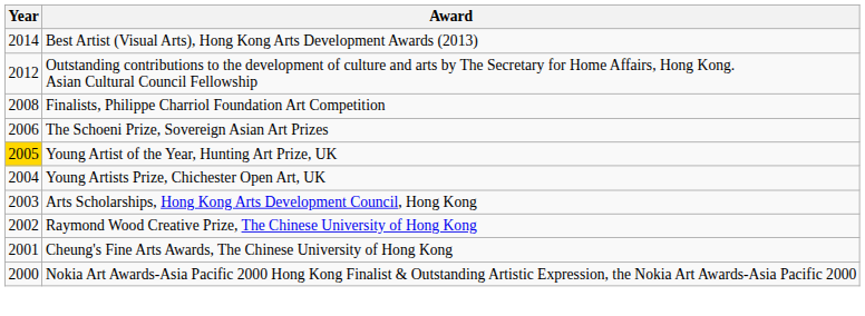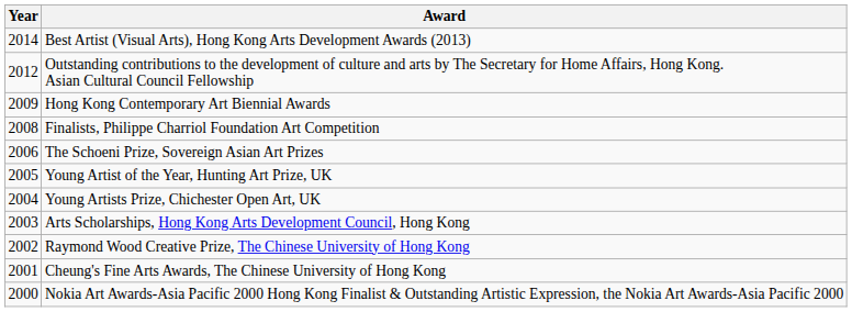 <table class="wikitable">
 <tr>
 <th>Year</th>
 <th>Award</th>
 </tr>
 <tr>
 <td>2014</td>
 <td>Best Artist (Visual Arts), Hong Kong Arts Development Awards (2013)</td>
 </tr>
 <tr>
 <td>2012</td>
 <td>Outstanding contributions to the development of culture and arts by The Secretary for Home Affairs, Hong Kong.<br>Asian Cultural Council Fellowship</td>
 </tr>
 <tr>
+<td>2009</td>
+<td>Hong Kong Contemporary Art Biennial Awards</td>
+</tr>
+<tr>
 <td>2008</td>
 <td>Finalists, Philippe Charriol Foundation Art Competition</td>
 </tr>
 <tr>
 <td>2006</td>
 <td>The Schoeni Prize, Sovereign Asian Art Prizes</td>
 </tr>
 <tr>
-<td style="background: gold;">2005</td>
+<td>2005</td>
 <td>Young Artist of the Year, Hunting Art Prize, UK</td>
 </tr>
 <tr>
 <td>2004</td>
 <td>Young Artists Prize, Chichester Open Art, UK</td>
 </tr>
 <tr>
 <td>2003</td>
 <td>Arts Scholarships, <a href='#'>Hong Kong Arts Development Council</a>, Hong Kong</td>
 </tr>
 <tr>
 <td>2002</td>
 <td>Raymond Wood Creative Prize, <a href='#'>The Chinese University of Hong Kong</a></td>
 </tr>
 <tr>
 <td>2001</td>
 <td>Cheung's Fine Arts Awards, The Chinese University of Hong Kong</td>
 </tr>
 <tr>
 <td>2000</td>
 <td>Nokia Art Awards-Asia Pacific 2000 Hong Kong Finalist & Outstanding Artistic Expression, the Nokia Art Awards-Asia Pacific 2000</td>
 </tr>
 </table>
